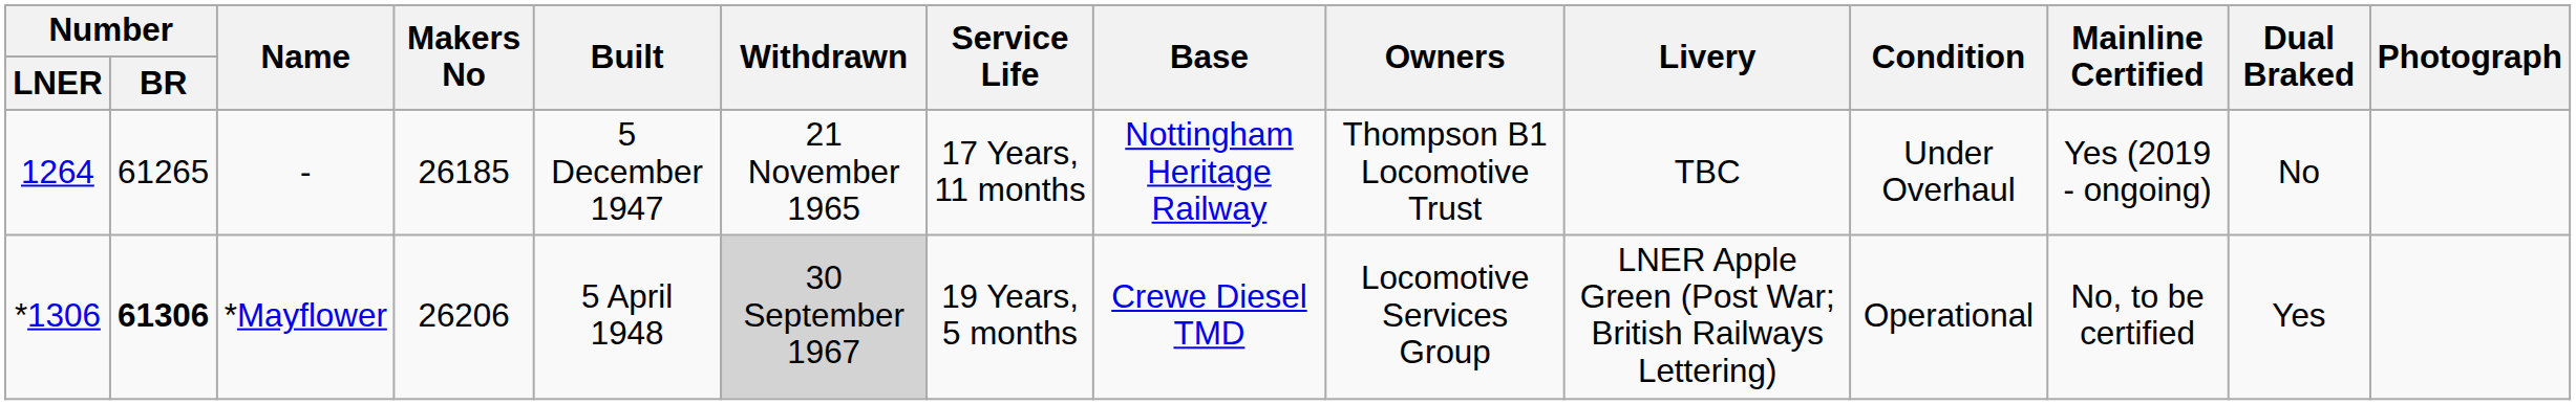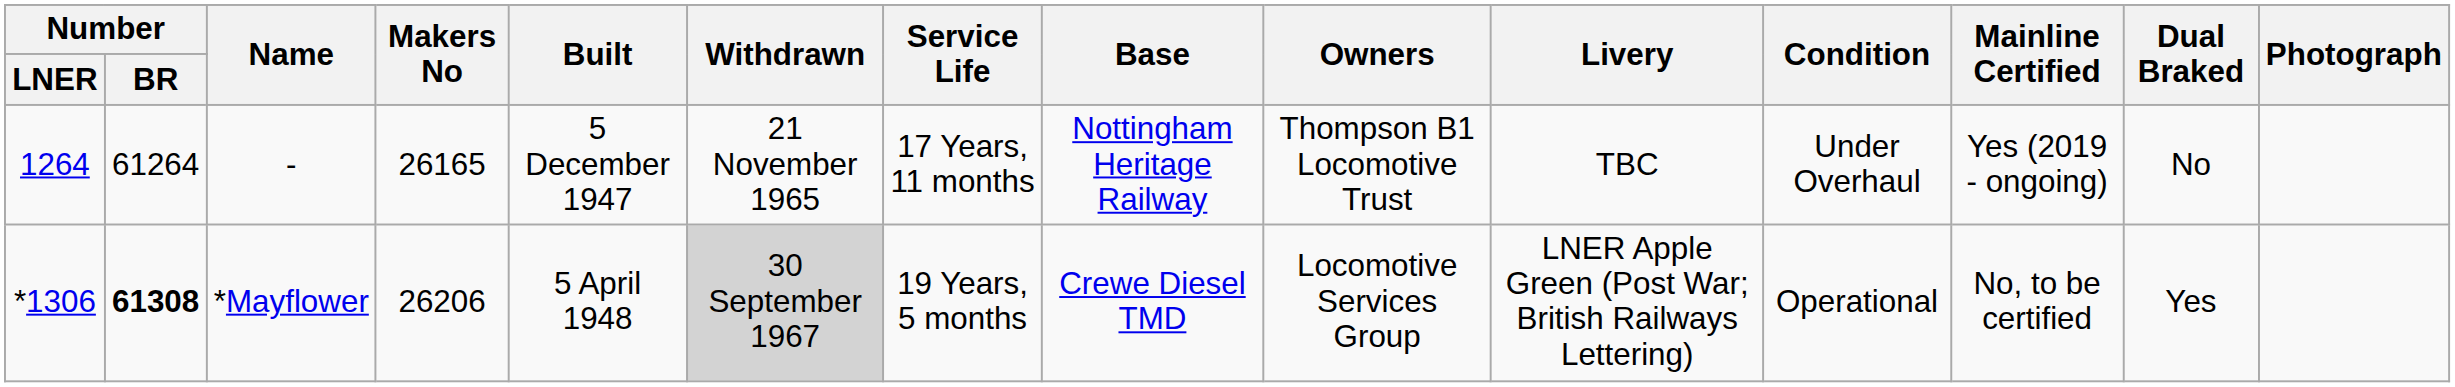 <table class="wikitable">
 <tr>
 <th colspan="2">Number</th>
 <th rowspan="2">Name</th>
 <th rowspan="2">Makers No</th>
 <th rowspan="2">Built</th>
 <th rowspan="2">Withdrawn</th>
 <th rowspan="2">Service Life</th>
 <th rowspan="2">Base</th>
 <th rowspan="2">Owners</th>
 <th rowspan="2">Livery</th>
 <th rowspan="2">Condition</th>
 <th rowspan="2">Mainline Certified</th>
 <th rowspan="2">Dual Braked</th>
 <th rowspan="2">Photograph</th>
 </tr>
 <tr>
 <th>LNER</th>
 <th>BR</th>
 </tr>
 <tr>
 <td align=center><a href='#'>1264</a></td>
-<td align=center>61265</td>
+<td align=center>61264</td>
 <td align=center>-</td>
-<td align=center>26185</td>
+<td align=center>26165</td>
 <td align=center>5 December 1947</td>
 <td align=center>21 November 1965</td>
 <td align=center>17 Years, 11 months</td>
 <td align=center><a href='#'>Nottingham Heritage Railway</a></td>
 <td align=center>Thompson B1 Locomotive Trust</td>
 <td align=center>TBC</td>
 <td align=center>Under Overhaul</td>
 <td align=center>Yes (2019 - ongoing)</td>
 <td align=center>No</td>
 <td align=center></td>
 </tr>
 <tr>
 <td align=center>*<a href='#'>1306</a></td>
-<td align=center><strong>61306</strong></td>
+<td align=center><strong>61308</strong></td>
 <td align=center>*<a href='#'>Mayflower</a></td>
 <td align=center>26206</td>
 <td align=center>5 April 1948</td>
 <td align=center style="background: lightgrey;">30 September 1967</td>
 <td align=center>19 Years, 5 months</td>
 <td align=center><a href='#'>Crewe Diesel TMD</a></td>
 <td align=center>Locomotive Services Group</td>
 <td align=center>LNER Apple Green (Post War; British Railways Lettering)</td>
 <td align=center>Operational</td>
 <td align=center>No, to be certified</td>
 <td align=center>Yes</td>
 <td align=center></td>
 </tr>
 </table>
